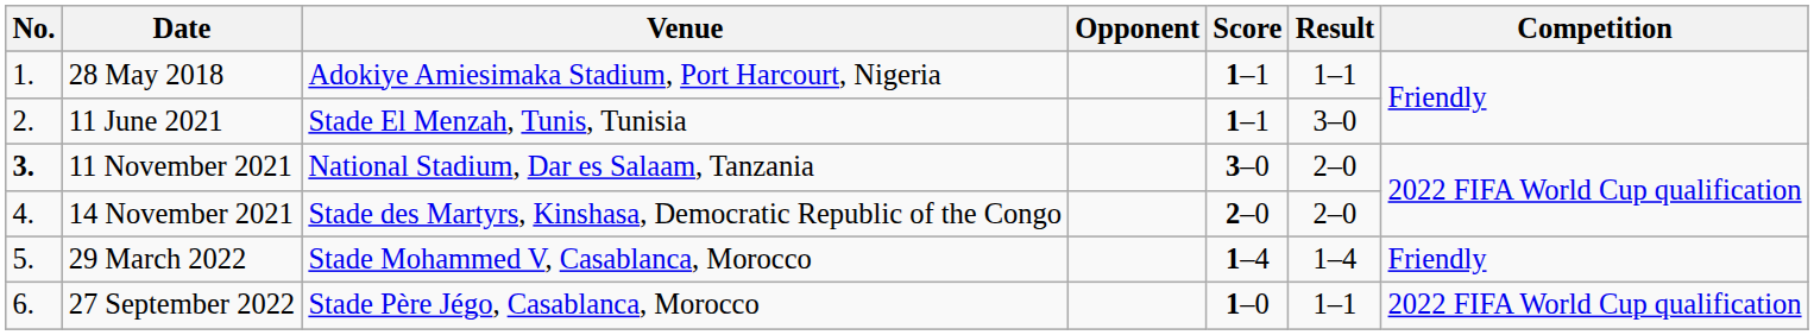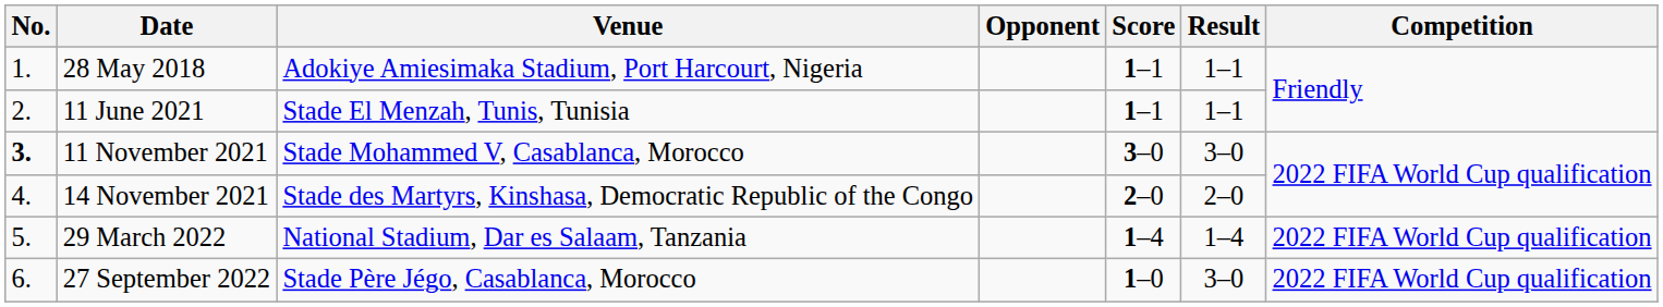 <table class="wikitable">
 <tr>
 <th>No.</th>
 <th>Date</th>
 <th>Venue</th>
 <th>Opponent</th>
 <th>Score</th>
 <th>Result</th>
 <th>Competition</th>
 </tr>
 <tr>
 <td>1.</td>
 <td>28 May 2018</td>
 <td><a href='#'>Adokiye Amiesimaka Stadium</a>, <a href='#'>Port Harcourt</a>, Nigeria</td>
 <td></td>
 <td align=center><strong>1</strong>–1</td>
 <td align=center>1–1</td>
 <td rowspan=2><a href='#'>Friendly</a></td>
 </tr>
 <tr>
 <td>2.</td>
 <td>11 June 2021</td>
 <td><a href='#'>Stade El Menzah</a>, <a href='#'>Tunis</a>, Tunisia</td>
 <td></td>
 <td align=center><strong>1</strong>–1</td>
-<td align=center>3–0</td>
+<td align=center>1–1</td>
 </tr>
 <tr>
 <td><strong>3.</strong></td>
 <td>11 November 2021</td>
-<td><a href='#'>National Stadium</a>, <a href='#'>Dar es Salaam</a>, Tanzania</td>
+<td><a href='#'>Stade Mohammed V</a>, <a href='#'>Casablanca</a>, Morocco</td>
 <td></td>
 <td align=center><strong>3</strong>–0</td>
-<td align=center>2–0</td>
+<td align=center>3–0</td>
 <td rowspan=2><a href='#'>2022 FIFA World Cup qualification</a></td>
 </tr>
 <tr>
 <td>4.</td>
 <td>14 November 2021</td>
 <td><a href='#'>Stade des Martyrs</a>, <a href='#'>Kinshasa</a>, Democratic Republic of the Congo</td>
 <td></td>
 <td align=center><strong>2</strong>–0</td>
 <td align=center>2–0</td>
 </tr>
 <tr>
 <td>5.</td>
 <td>29 March 2022</td>
-<td><a href='#'>Stade Mohammed V</a>, <a href='#'>Casablanca</a>, Morocco</td>
+<td><a href='#'>National Stadium</a>, <a href='#'>Dar es Salaam</a>, Tanzania</td>
 <td></td>
 <td align=center><strong>1</strong>–4</td>
 <td align=center>1–4</td>
-<td><a href='#'>Friendly</a></td>
+<td><a href='#'>2022 FIFA World Cup qualification</a></td>
 </tr>
 <tr>
 <td>6.</td>
 <td>27 September 2022</td>
 <td><a href='#'>Stade Père Jégo</a>, <a href='#'>Casablanca</a>, Morocco</td>
 <td></td>
 <td align=center><strong>1</strong>–0</td>
-<td align=center>1–1</td>
+<td align=center>3–0</td>
 <td><a href='#'>2022 FIFA World Cup qualification</a></td>
 </tr>
 </table>
